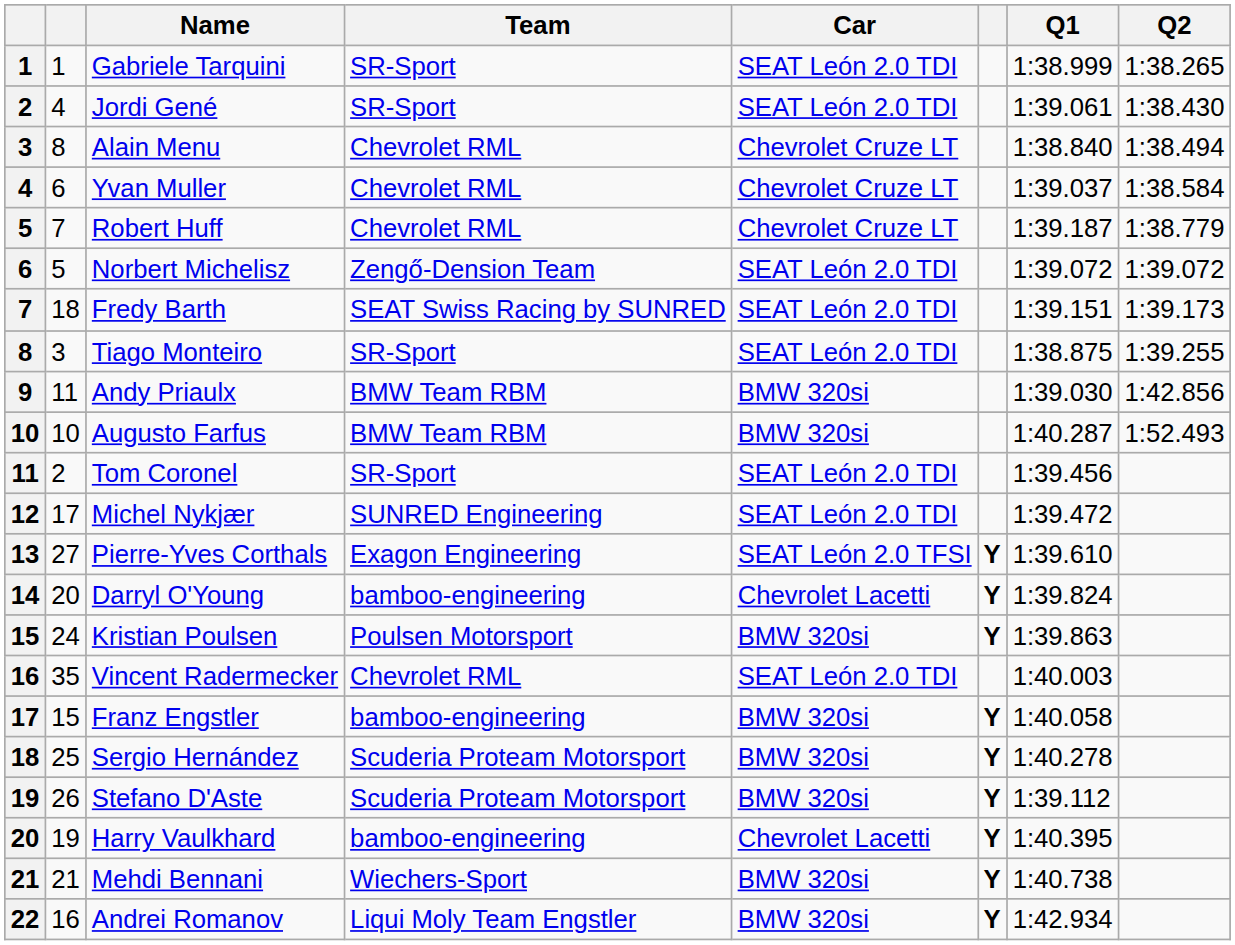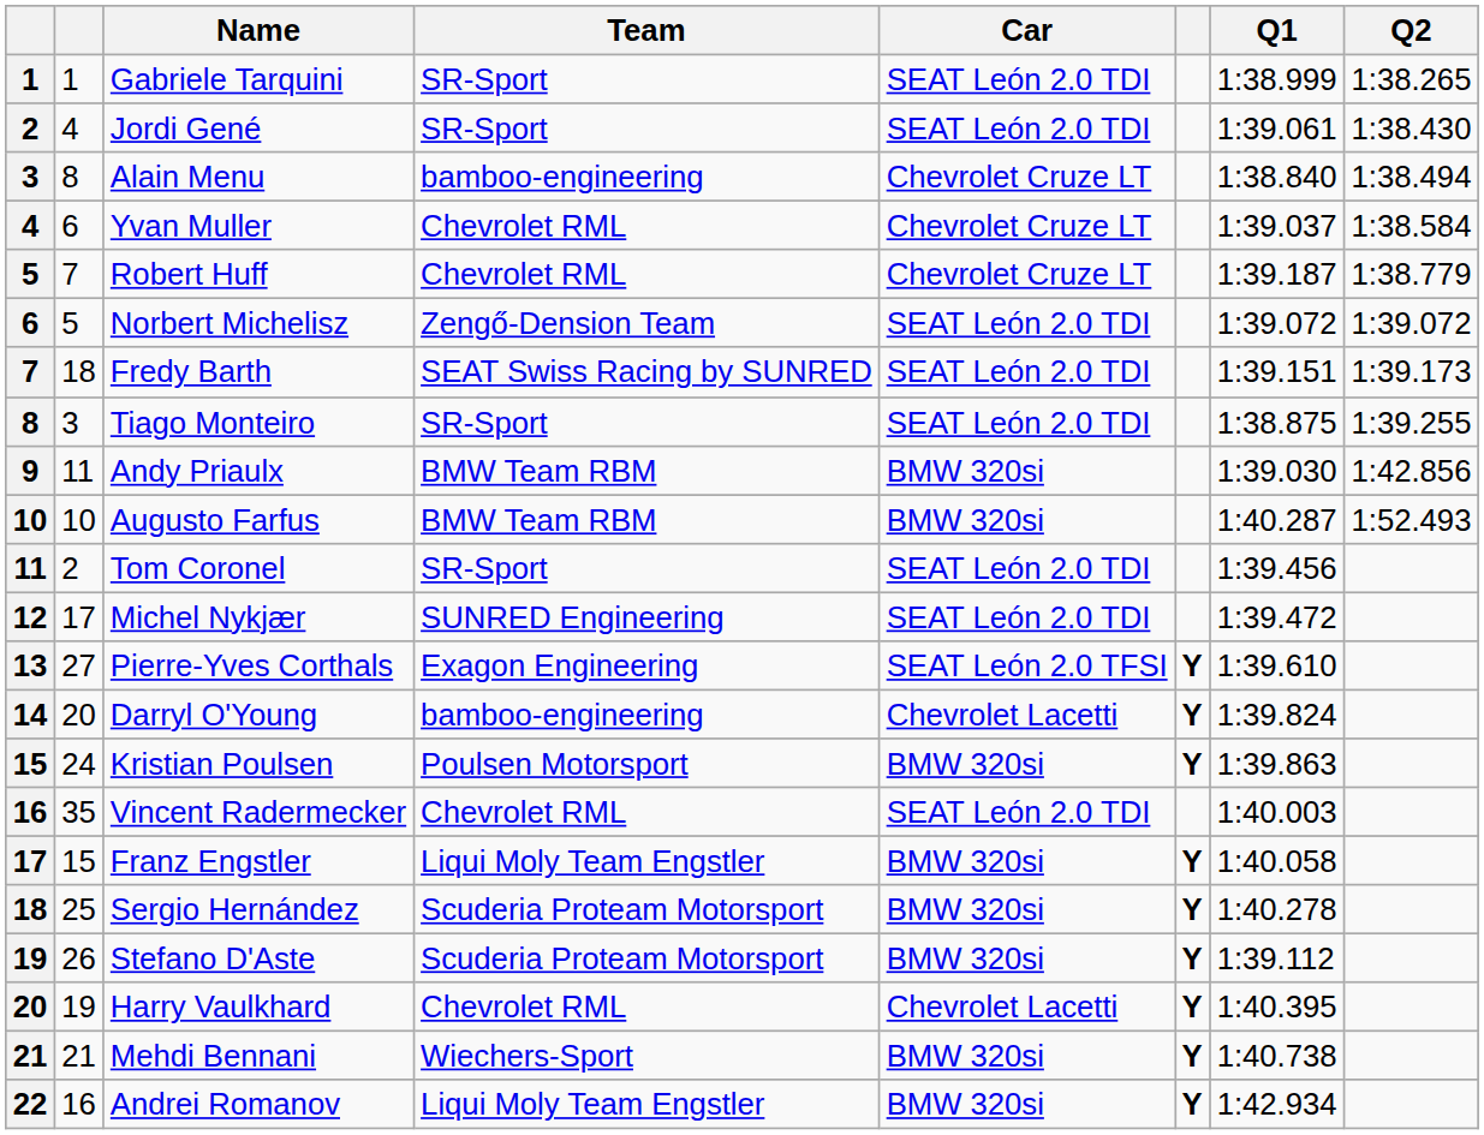 <table class="wikitable sortable" style="font-size: 95%;">
 <tr>
 <th></th>
 <th></th>
 <th>Name</th>
 <th>Team</th>
 <th>Car</th>
 <th></th>
 <th>Q1</th>
 <th>Q2</th>
 </tr>
 <tr>
 <th>1</th>
 <td>1</td>
 <td> <a href='#'>Gabriele Tarquini</a></td>
 <td><a href='#'>SR-Sport</a></td>
 <td><a href='#'>SEAT León 2.0 TDI</a></td>
 <td></td>
 <td>1:38.999</td>
 <td>1:38.265</td>
 </tr>
 <tr>
 <th>2</th>
 <td>4</td>
 <td> <a href='#'>Jordi Gené</a></td>
 <td><a href='#'>SR-Sport</a></td>
 <td><a href='#'>SEAT León 2.0 TDI</a></td>
 <td></td>
 <td>1:39.061</td>
 <td>1:38.430</td>
 </tr>
 <tr>
 <th>3</th>
 <td>8</td>
 <td> <a href='#'>Alain Menu</a></td>
-<td><a href='#'>Chevrolet RML</a></td>
+<td><a href='#'>bamboo-engineering</a></td>
 <td><a href='#'>Chevrolet Cruze LT</a></td>
 <td></td>
 <td>1:38.840</td>
 <td>1:38.494</td>
 </tr>
 <tr>
 <th>4</th>
 <td>6</td>
 <td> <a href='#'>Yvan Muller</a></td>
 <td><a href='#'>Chevrolet RML</a></td>
 <td><a href='#'>Chevrolet Cruze LT</a></td>
 <td></td>
 <td>1:39.037</td>
 <td>1:38.584</td>
 </tr>
 <tr>
 <th>5</th>
 <td>7</td>
 <td> <a href='#'>Robert Huff</a></td>
 <td><a href='#'>Chevrolet RML</a></td>
 <td><a href='#'>Chevrolet Cruze LT</a></td>
 <td></td>
 <td>1:39.187</td>
 <td>1:38.779</td>
 </tr>
 <tr>
 <th>6</th>
 <td>5</td>
 <td> <a href='#'>Norbert Michelisz</a></td>
 <td><a href='#'>Zengő-Dension Team</a></td>
 <td><a href='#'>SEAT León 2.0 TDI</a></td>
 <td></td>
 <td>1:39.072</td>
 <td>1:39.072</td>
 </tr>
 <tr>
 <th>7</th>
 <td>18</td>
 <td> <a href='#'>Fredy Barth</a></td>
 <td><a href='#'>SEAT Swiss Racing by SUNRED</a></td>
 <td><a href='#'>SEAT León 2.0 TDI</a></td>
 <td></td>
 <td>1:39.151</td>
 <td>1:39.173</td>
 </tr>
 <tr>
 <th>8</th>
 <td>3</td>
 <td> <a href='#'>Tiago Monteiro</a></td>
 <td><a href='#'>SR-Sport</a></td>
 <td><a href='#'>SEAT León 2.0 TDI</a></td>
 <td></td>
 <td>1:38.875</td>
 <td>1:39.255</td>
 </tr>
 <tr>
 <th>9</th>
 <td>11</td>
 <td> <a href='#'>Andy Priaulx</a></td>
 <td><a href='#'>BMW Team RBM</a></td>
 <td><a href='#'>BMW 320si</a></td>
 <td></td>
 <td>1:39.030</td>
 <td>1:42.856</td>
 </tr>
 <tr>
 <th>10</th>
 <td>10</td>
 <td> <a href='#'>Augusto Farfus</a></td>
 <td><a href='#'>BMW Team RBM</a></td>
 <td><a href='#'>BMW 320si</a></td>
 <td></td>
 <td>1:40.287</td>
 <td>1:52.493</td>
 </tr>
 <tr>
 <th>11</th>
 <td>2</td>
 <td> <a href='#'>Tom Coronel</a></td>
 <td><a href='#'>SR-Sport</a></td>
 <td><a href='#'>SEAT León 2.0 TDI</a></td>
 <td></td>
 <td>1:39.456</td>
 <td></td>
 </tr>
 <tr>
 <th>12</th>
 <td>17</td>
 <td> <a href='#'>Michel Nykjær</a></td>
 <td><a href='#'>SUNRED Engineering</a></td>
 <td><a href='#'>SEAT León 2.0 TDI</a></td>
 <td></td>
 <td>1:39.472</td>
 <td></td>
 </tr>
 <tr>
 <th>13</th>
 <td>27</td>
 <td> <a href='#'>Pierre-Yves Corthals</a></td>
 <td><a href='#'>Exagon Engineering</a></td>
 <td><a href='#'>SEAT León 2.0 TFSI</a></td>
 <td align=center><strong><span>Y</span></strong></td>
 <td>1:39.610</td>
 <td></td>
 </tr>
 <tr>
 <th>14</th>
 <td>20</td>
 <td> <a href='#'>Darryl O'Young</a></td>
 <td><a href='#'>bamboo-engineering</a></td>
 <td><a href='#'>Chevrolet Lacetti</a></td>
 <td align=center><strong><span>Y</span></strong></td>
 <td>1:39.824</td>
 <td></td>
 </tr>
 <tr>
 <th>15</th>
 <td>24</td>
 <td> <a href='#'>Kristian Poulsen</a></td>
 <td><a href='#'>Poulsen Motorsport</a></td>
 <td><a href='#'>BMW 320si</a></td>
 <td align=center><strong><span>Y</span></strong></td>
 <td>1:39.863</td>
 <td></td>
 </tr>
 <tr>
 <th>16</th>
 <td>35</td>
 <td> <a href='#'>Vincent Radermecker</a></td>
 <td><a href='#'>Chevrolet RML</a></td>
 <td><a href='#'>SEAT León 2.0 TDI</a></td>
 <td></td>
 <td>1:40.003</td>
 <td></td>
 </tr>
 <tr>
 <th>17</th>
 <td>15</td>
 <td> <a href='#'>Franz Engstler</a></td>
-<td><a href='#'>bamboo-engineering</a></td>
+<td><a href='#'>Liqui Moly Team Engstler</a></td>
 <td><a href='#'>BMW 320si</a></td>
 <td align=center><strong><span>Y</span></strong></td>
 <td>1:40.058</td>
 <td></td>
 </tr>
 <tr>
 <th>18</th>
 <td>25</td>
 <td> <a href='#'>Sergio Hernández</a></td>
 <td><a href='#'>Scuderia Proteam Motorsport</a></td>
 <td><a href='#'>BMW 320si</a></td>
 <td align=center><strong><span>Y</span></strong></td>
 <td>1:40.278</td>
 <td></td>
 </tr>
 <tr>
 <th>19</th>
 <td>26</td>
 <td> <a href='#'>Stefano D'Aste</a></td>
 <td><a href='#'>Scuderia Proteam Motorsport</a></td>
 <td><a href='#'>BMW 320si</a></td>
 <td align=center><strong><span>Y</span></strong></td>
 <td>1:39.112</td>
 <td></td>
 </tr>
 <tr>
 <th>20</th>
 <td>19</td>
 <td> <a href='#'>Harry Vaulkhard</a></td>
-<td><a href='#'>bamboo-engineering</a></td>
+<td><a href='#'>Chevrolet RML</a></td>
 <td><a href='#'>Chevrolet Lacetti</a></td>
 <td align=center><strong><span>Y</span></strong></td>
 <td>1:40.395</td>
 <td></td>
 </tr>
 <tr>
 <th>21</th>
 <td>21</td>
 <td> <a href='#'>Mehdi Bennani</a></td>
 <td><a href='#'>Wiechers-Sport</a></td>
 <td><a href='#'>BMW 320si</a></td>
 <td align=center><strong><span>Y</span></strong></td>
 <td>1:40.738</td>
 <td></td>
 </tr>
 <tr>
 <th>22</th>
 <td>16</td>
 <td> <a href='#'>Andrei Romanov</a></td>
 <td><a href='#'>Liqui Moly Team Engstler</a></td>
 <td><a href='#'>BMW 320si</a></td>
 <td align=center><strong><span>Y</span></strong></td>
 <td>1:42.934</td>
 <td></td>
 </tr>
 </table>
